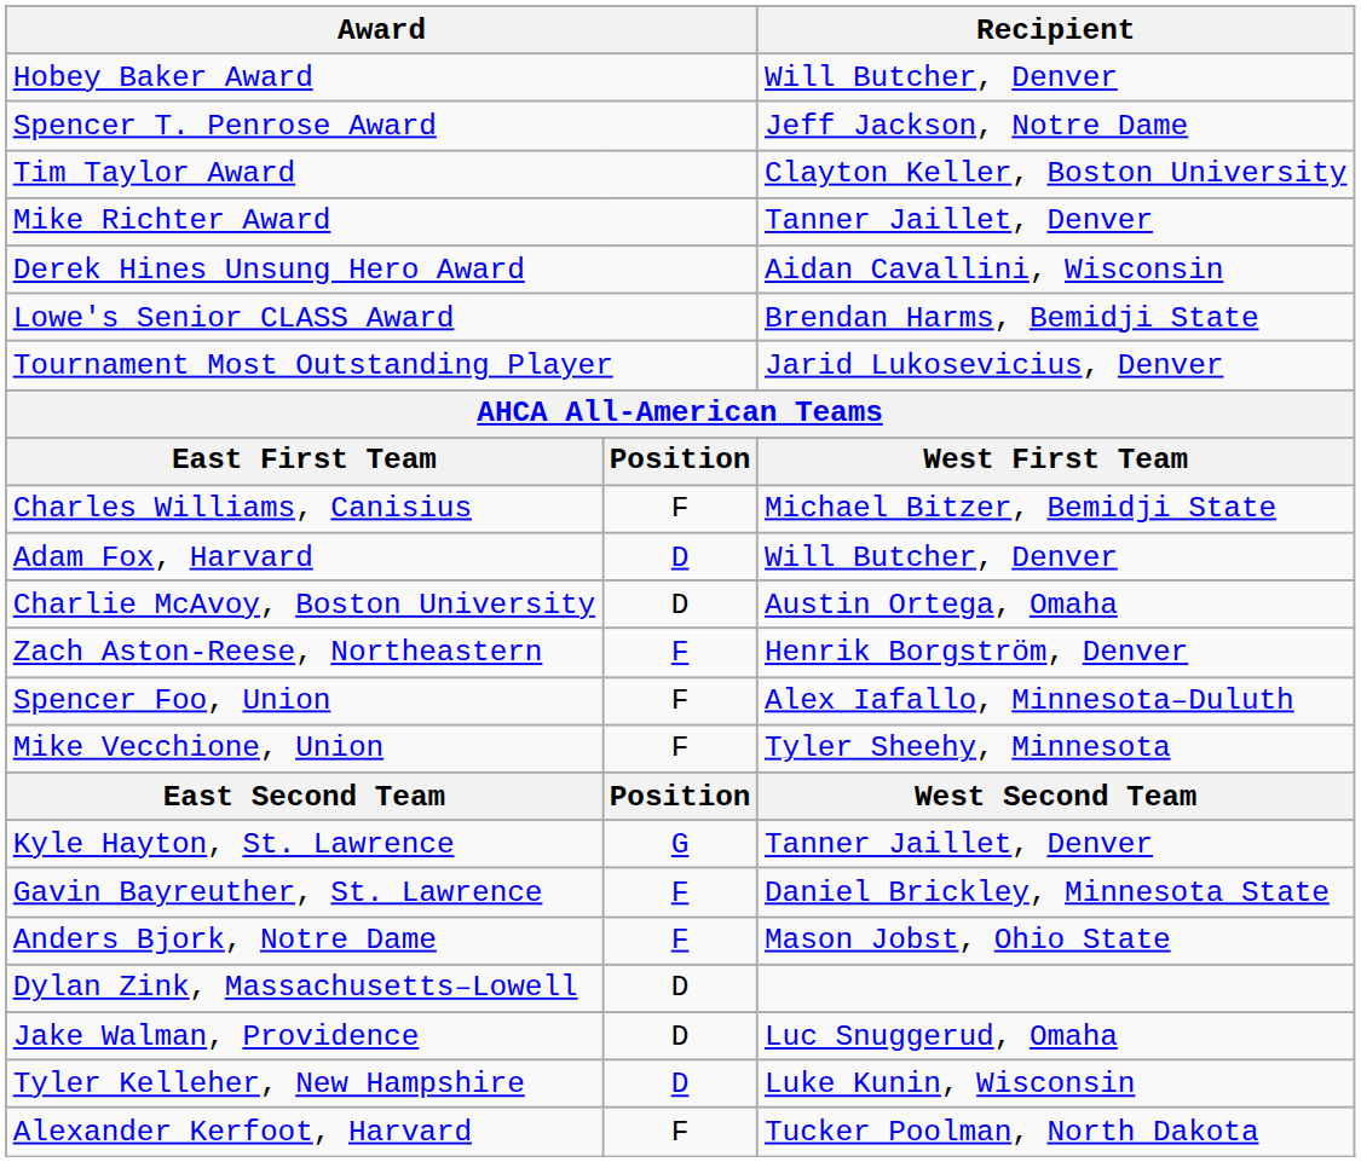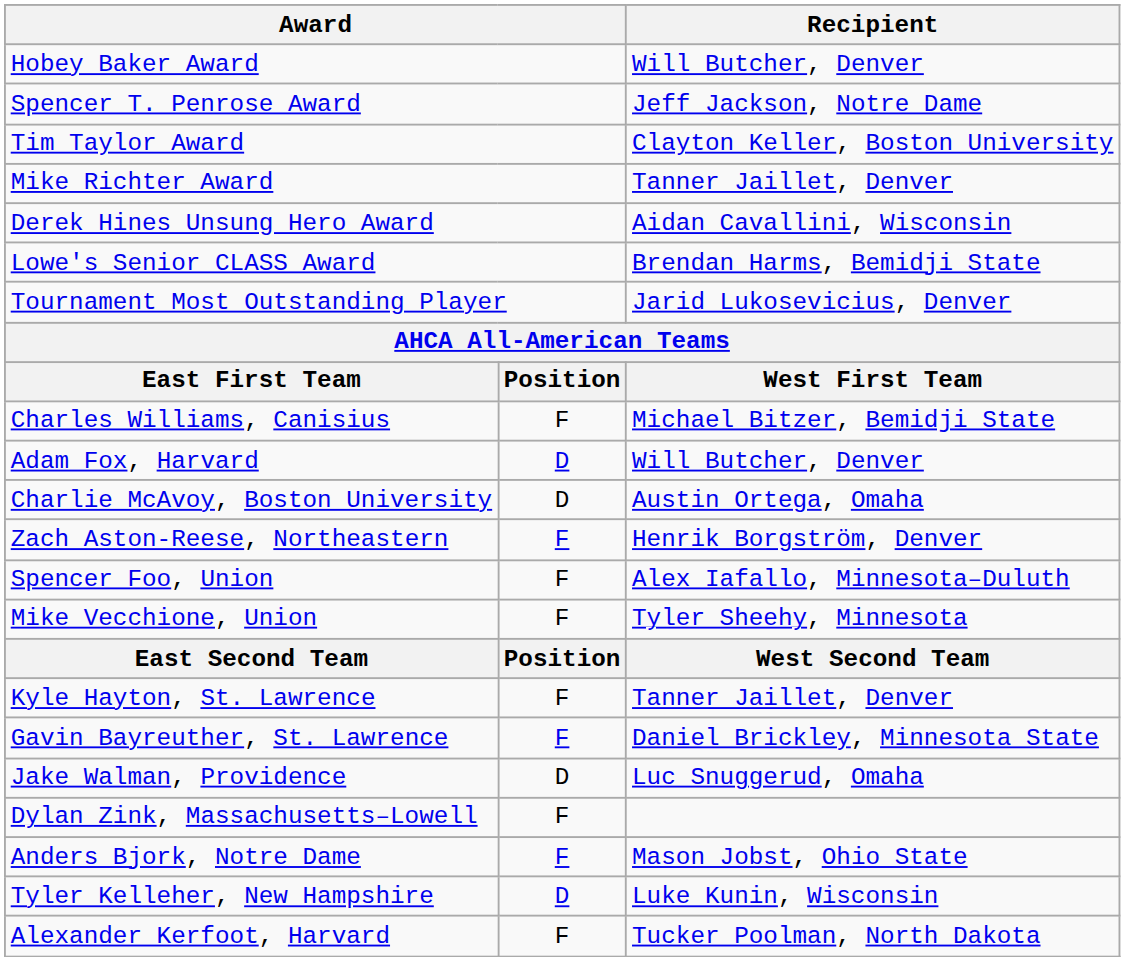 <table class="wikitable">
 <tr>
 <th colspan=2>Award</th>
 <th>Recipient</th>
 </tr>
 <tr>
 <td colspan=2><a href='#'>Hobey Baker Award</a></td>
 <td><a href='#'>Will Butcher</a>, <a href='#'>Denver</a></td>
 </tr>
 <tr>
 <td colspan=2><a href='#'>Spencer T. Penrose Award</a></td>
 <td><a href='#'>Jeff Jackson</a>, <a href='#'>Notre Dame</a></td>
 </tr>
 <tr>
 <td colspan=2><a href='#'>Tim Taylor Award</a></td>
 <td><a href='#'>Clayton Keller</a>, <a href='#'>Boston University</a></td>
 </tr>
 <tr>
 <td colspan=2><a href='#'>Mike Richter Award</a></td>
 <td><a href='#'>Tanner Jaillet</a>, <a href='#'>Denver</a></td>
 </tr>
 <tr>
 <td colspan=2><a href='#'>Derek Hines Unsung Hero Award</a></td>
 <td><a href='#'>Aidan Cavallini</a>, <a href='#'>Wisconsin</a></td>
 </tr>
 <tr>
 <td colspan=2><a href='#'>Lowe's Senior CLASS Award</a></td>
 <td><a href='#'>Brendan Harms</a>, <a href='#'>Bemidji State</a></td>
 </tr>
 <tr>
 <td colspan=2><a href='#'>Tournament Most Outstanding Player</a></td>
 <td><a href='#'>Jarid Lukosevicius</a>, <a href='#'>Denver</a></td>
 </tr>
 <tr>
 <th colspan=3><a href='#'>AHCA All-American Teams</a></th>
 </tr>
 <tr>
 <th>East First Team</th>
 <th>Position</th>
 <th>West First Team</th>
 </tr>
 <tr>
 <td><a href='#'>Charles Williams</a>, <a href='#'>Canisius</a></td>
 <td align=center>F</td>
 <td><a href='#'>Michael Bitzer</a>, <a href='#'>Bemidji State</a></td>
 </tr>
 <tr>
 <td><a href='#'>Adam Fox</a>, <a href='#'>Harvard</a></td>
 <td align=center><a href='#'>D</a></td>
 <td><a href='#'>Will Butcher</a>, <a href='#'>Denver</a></td>
 </tr>
 <tr>
 <td><a href='#'>Charlie McAvoy</a>, <a href='#'>Boston University</a></td>
 <td align=center>D</td>
 <td><a href='#'>Austin Ortega</a>, <a href='#'>Omaha</a></td>
 </tr>
 <tr>
 <td><a href='#'>Zach Aston-Reese</a>, <a href='#'>Northeastern</a></td>
 <td align=center><a href='#'>F</a></td>
 <td><a href='#'>Henrik Borgström</a>, <a href='#'>Denver</a></td>
 </tr>
 <tr>
 <td><a href='#'>Spencer Foo</a>, <a href='#'>Union</a></td>
 <td align=center>F</td>
 <td><a href='#'>Alex Iafallo</a>, <a href='#'>Minnesota–Duluth</a></td>
 </tr>
 <tr>
 <td><a href='#'>Mike Vecchione</a>, <a href='#'>Union</a></td>
 <td align=center>F</td>
 <td><a href='#'>Tyler Sheehy</a>, <a href='#'>Minnesota</a></td>
 </tr>
 <tr>
 <th>East Second Team</th>
 <th>Position</th>
 <th>West Second Team</th>
 </tr>
 <tr>
 <td><a href='#'>Kyle Hayton</a>, <a href='#'>St. Lawrence</a></td>
-<td align=center><a href='#'>G</a></td>
+<td align=center>F</td>
 <td><a href='#'>Tanner Jaillet</a>, <a href='#'>Denver</a></td>
 </tr>
 <tr>
 <td><a href='#'>Gavin Bayreuther</a>, <a href='#'>St. Lawrence</a></td>
 <td align=center><a href='#'>F</a></td>
 <td><a href='#'>Daniel Brickley</a>, <a href='#'>Minnesota State</a></td>
 </tr>
 <tr>
+<td><a href='#'>Jake Walman</a>, <a href='#'>Providence</a></td>
+<td align=center>D</td>
+<td><a href='#'>Luc Snuggerud</a>, <a href='#'>Omaha</a></td>
+</tr>
+<tr>
+<td><a href='#'>Dylan Zink</a>, <a href='#'>Massachusetts–Lowell</a></td>
+<td align=center>F</td>
+<td></td>
+</tr>
+<tr>
 <td><a href='#'>Anders Bjork</a>, <a href='#'>Notre Dame</a></td>
 <td align=center><a href='#'>F</a></td>
 <td><a href='#'>Mason Jobst</a>, <a href='#'>Ohio State</a></td>
-</tr>
-<tr>
-<td><a href='#'>Dylan Zink</a>, <a href='#'>Massachusetts–Lowell</a></td>
-<td align=center>D</td>
-<td></td>
-</tr>
-<tr>
-<td><a href='#'>Jake Walman</a>, <a href='#'>Providence</a></td>
-<td align=center>D</td>
-<td><a href='#'>Luc Snuggerud</a>, <a href='#'>Omaha</a></td>
 </tr>
 <tr>
 <td><a href='#'>Tyler Kelleher</a>, <a href='#'>New Hampshire</a></td>
 <td align=center><a href='#'>D</a></td>
 <td><a href='#'>Luke Kunin</a>, <a href='#'>Wisconsin</a></td>
 </tr>
 <tr>
 <td><a href='#'>Alexander Kerfoot</a>, <a href='#'>Harvard</a></td>
 <td align=center>F</td>
 <td><a href='#'>Tucker Poolman</a>, <a href='#'>North Dakota</a></td>
 </tr>
 <tr>
 </tr>
 </table>
